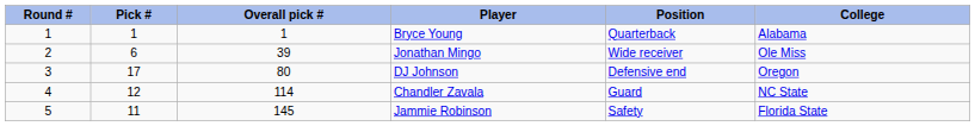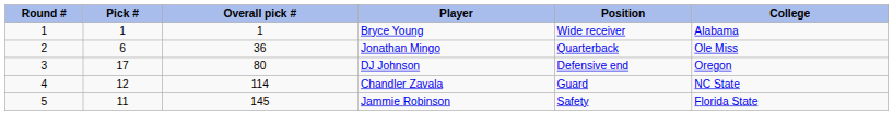 <table class="wikitable" style="width: 100%">
 <tr>
 <th style="background:#A8BDEC;" width="8%">Round #</th>
 <th style="background:#A8BDEC;" width="8%">Pick #</th>
 <th style="background:#A8BDEC;" width="20%">Overall pick #</th>
 <th style="background:#A8BDEC;" width="20%">Player</th>
 <th style="background:#A8BDEC;" width="14%">Position</th>
 <th style="background:#A8BDEC;" width="20%">College</th>
 </tr>
 <tr>
 <td align="center">1</td>
 <td align="center">1</td>
 <td align="center">1</td>
 <td><a href='#'>Bryce Young</a></td>
-<td><a href='#'>Quarterback</a></td>
+<td><a href='#'>Wide receiver</a></td>
 <td><a href='#'>Alabama</a></td>
 </tr>
 <tr>
 <td align="center">2</td>
 <td align="center">6</td>
-<td align="center">39</td>
+<td align="center">36</td>
 <td><a href='#'>Jonathan Mingo</a></td>
-<td><a href='#'>Wide receiver</a></td>
+<td><a href='#'>Quarterback</a></td>
 <td><a href='#'>Ole Miss</a></td>
 </tr>
 <tr>
 <td align="center">3</td>
 <td align="center">17</td>
 <td align="center">80</td>
 <td><a href='#'>DJ Johnson</a></td>
 <td><a href='#'>Defensive end</a></td>
 <td><a href='#'>Oregon</a></td>
 </tr>
 <tr>
 <td align="center">4</td>
 <td align="center">12</td>
 <td align="center">114</td>
 <td><a href='#'>Chandler Zavala</a></td>
 <td><a href='#'>Guard</a></td>
 <td><a href='#'>NC State</a></td>
 </tr>
 <tr>
 <td align="center">5</td>
 <td align="center">11</td>
 <td align="center">145</td>
 <td><a href='#'>Jammie Robinson</a></td>
 <td><a href='#'>Safety</a></td>
 <td><a href='#'>Florida State</a></td>
 </tr>
 </table>
